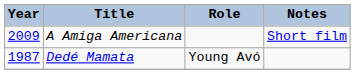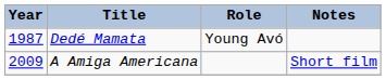 <table class="wikitable" style="font-size:95%;">
 <tr>
 <th style="background:#B0C4DE;">Year</th>
 <th style="background:#B0C4DE;">Title</th>
 <th style="background:#B0C4DE;">Role</th>
 <th style="background:#B0C4DE;">Notes</th>
 </tr>
 <tr>
+<td><a href='#'>1987</a></td>
+<td><em><a href='#'>Dedé Mamata</a></em></td>
+<td>Young Avó</td>
+<td></td>
+</tr>
+<tr>
 <td><a href='#'>2009</a></td>
 <td><em>A Amiga Americana</em></td>
 <td></td>
 <td><a href='#'>Short film</a></td>
 </tr>
 <tr>
-<td><a href='#'>1987</a></td>
-<td><em><a href='#'>Dedé Mamata</a></em></td>
-<td>Young Avó</td>
-<td></td>
-</tr>
-<tr>
 </tr>
 </table>
